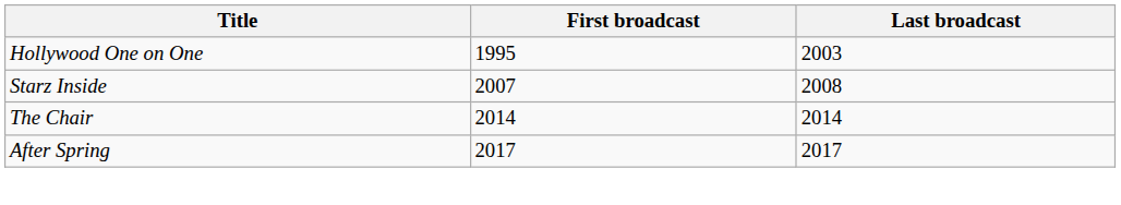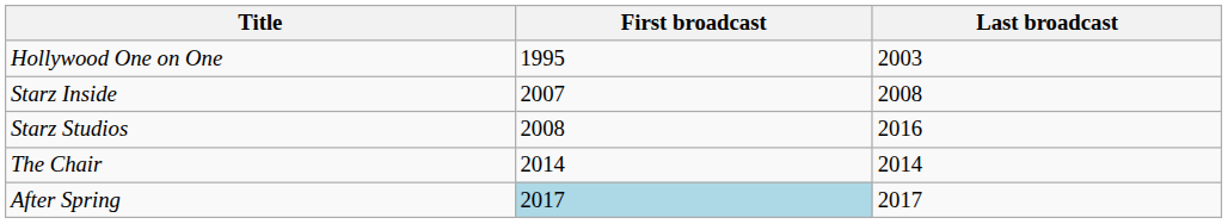 <table class="wikitable sortable" style="width:55%">
 <tr>
 <th>Title</th>
 <th>First broadcast</th>
 <th>Last broadcast</th>
 </tr>
 <tr>
 <td><em>Hollywood One on One</em></td>
 <td>1995</td>
 <td>2003</td>
 </tr>
 <tr>
 <td><em>Starz Inside</em></td>
 <td>2007</td>
 <td>2008</td>
 </tr>
 <tr>
+<td><em>Starz Studios</em></td>
+<td>2008</td>
+<td>2016</td>
+</tr>
+<tr>
 <td><em>The Chair</em></td>
 <td>2014</td>
 <td>2014</td>
 </tr>
 <tr>
 <td><em>After Spring</em></td>
-<td>2017</td>
+<td style="background: lightblue;">2017</td>
 <td>2017</td>
 </tr>
 </table>
